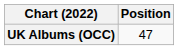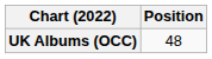 <table class="wikitable plainrowheaders" style="text-align:center">
 <tr>
 <th scope="col">Chart (2022)</th>
 <th scope="col">Position</th>
 </tr>
 <tr>
 <th scope="row">UK Albums (OCC)</th>
-<td>47</td>
+<td>48</td>
 </tr>
 </table>
